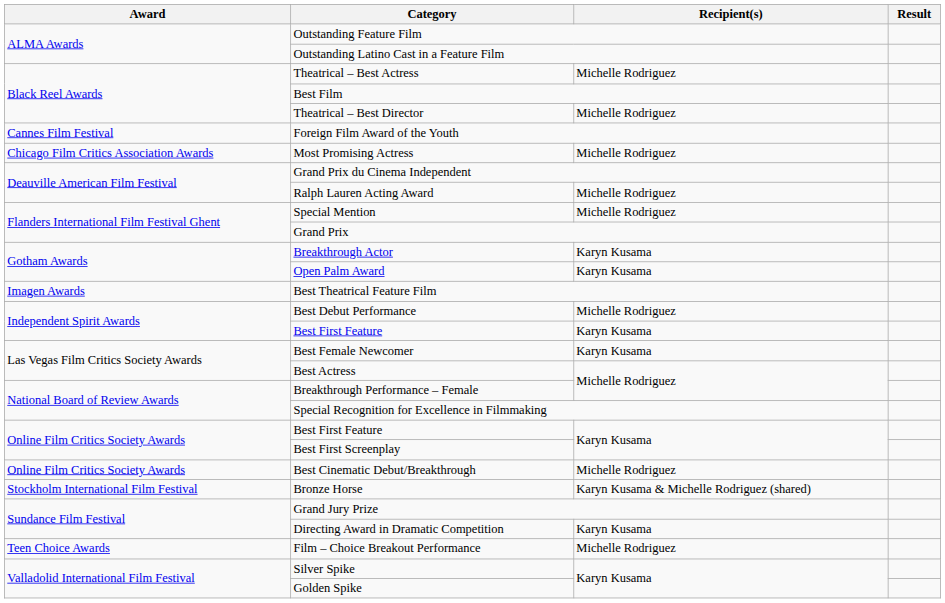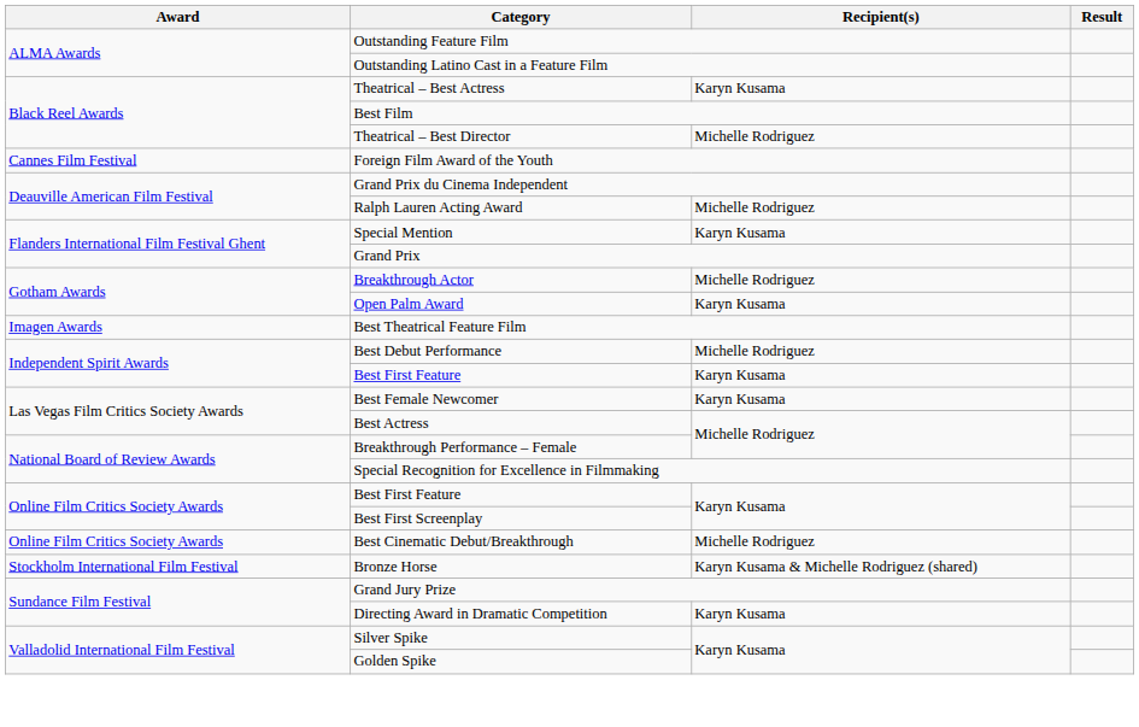 <table class="wikitable sortable" width="95%">
 <tr>
 <th>Award</th>
 <th>Category</th>
 <th>Recipient(s)</th>
 <th>Result</th>
 </tr>
 <tr>
 <td rowspan="2"><a href='#'>ALMA Awards</a></td>
 <td colspan="2">Outstanding Feature Film</td>
 <td></td>
 </tr>
 <tr>
 <td colspan="2">Outstanding Latino Cast in a Feature Film</td>
 <td></td>
 </tr>
 <tr>
 <td rowspan="3"><a href='#'>Black Reel Awards</a></td>
 <td>Theatrical – Best Actress</td>
-<td>Michelle Rodriguez</td>
+<td>Karyn Kusama</td>
 <td></td>
 </tr>
 <tr>
 <td colspan=2>Best Film</td>
 <td></td>
 </tr>
 <tr>
 <td>Theatrical – Best Director</td>
 <td>Michelle Rodriguez</td>
 <td></td>
 </tr>
 <tr>
 <td><a href='#'>Cannes Film Festival</a></td>
 <td colspan=2>Foreign Film Award of the Youth</td>
 <td></td>
 </tr>
 <tr>
-<td><a href='#'>Chicago Film Critics Association Awards</a></td>
-<td>Most Promising Actress</td>
-<td>Michelle Rodriguez</td>
-<td></td>
-</tr>
-<tr>
 <td rowspan=2><a href='#'>Deauville American Film Festival</a></td>
 <td colspan=2>Grand Prix du Cinema Independent</td>
 <td></td>
 </tr>
 <tr>
 <td>Ralph Lauren Acting Award</td>
 <td>Michelle Rodriguez</td>
 <td></td>
 </tr>
 <tr>
 <td rowspan=2><a href='#'>Flanders International Film Festival Ghent</a></td>
 <td>Special Mention</td>
-<td>Michelle Rodriguez</td>
+<td>Karyn Kusama</td>
 <td></td>
 </tr>
 <tr>
 <td colspan=2>Grand Prix</td>
 <td></td>
 </tr>
 <tr>
 <td rowspan=2><a href='#'>Gotham Awards</a></td>
 <td><a href='#'>Breakthrough Actor</a></td>
-<td>Karyn Kusama</td>
+<td>Michelle Rodriguez</td>
 <td></td>
 </tr>
 <tr>
 <td><a href='#'>Open Palm Award</a></td>
 <td>Karyn Kusama</td>
 <td></td>
 </tr>
 <tr>
 <td><a href='#'>Imagen Awards</a></td>
 <td colspan=2>Best Theatrical Feature Film</td>
 <td></td>
 </tr>
 <tr>
 <td rowspan=2><a href='#'>Independent Spirit Awards</a></td>
 <td>Best Debut Performance</td>
 <td>Michelle Rodriguez</td>
 <td></td>
 </tr>
 <tr>
 <td><a href='#'>Best First Feature</a></td>
 <td>Karyn Kusama</td>
 <td></td>
 </tr>
 <tr>
 <td rowspan=2>Las Vegas Film Critics Society Awards</td>
 <td>Best Female Newcomer</td>
 <td>Karyn Kusama</td>
 <td></td>
 </tr>
 <tr>
 <td>Best Actress</td>
 <td rowspan=2>Michelle Rodriguez</td>
 <td></td>
 </tr>
 <tr>
 <td rowspan=2><a href='#'>National Board of Review Awards</a></td>
 <td>Breakthrough Performance – Female</td>
 <td></td>
 </tr>
 <tr>
 <td colspan=2>Special Recognition for Excellence in Filmmaking</td>
 <td></td>
 </tr>
 <tr>
 <td rowspan=2><a href='#'>Online Film Critics Society Awards</a></td>
 <td>Best First Feature</td>
 <td rowspan=2>Karyn Kusama</td>
 <td></td>
 </tr>
 <tr>
 <td>Best First Screenplay</td>
 <td></td>
 </tr>
 <tr>
 <td><a href='#'>Online Film Critics Society Awards</a></td>
 <td>Best Cinematic Debut/Breakthrough</td>
 <td>Michelle Rodriguez</td>
 <td></td>
 </tr>
 <tr>
 <td><a href='#'>Stockholm International Film Festival</a></td>
 <td>Bronze Horse</td>
 <td>Karyn Kusama & Michelle Rodriguez (shared)</td>
 <td></td>
 </tr>
 <tr>
 <td rowspan=2><a href='#'>Sundance Film Festival</a></td>
 <td colspan="2">Grand Jury Prize</td>
 <td></td>
 </tr>
 <tr>
 <td>Directing Award in Dramatic Competition</td>
 <td>Karyn Kusama</td>
 <td></td>
 </tr>
 <tr>
-<td><a href='#'>Teen Choice Awards</a></td>
-<td>Film – Choice Breakout Performance</td>
-<td>Michelle Rodriguez</td>
-<td></td>
-</tr>
-<tr>
 <td rowspan=2><a href='#'>Valladolid International Film Festival</a></td>
 <td>Silver Spike</td>
 <td rowspan=2>Karyn Kusama</td>
 <td></td>
 </tr>
 <tr>
 <td>Golden Spike</td>
 <td></td>
 </tr>
 </table>
